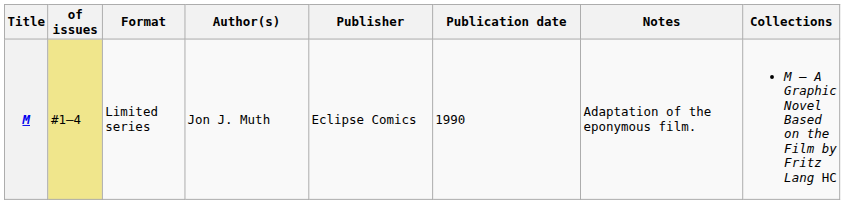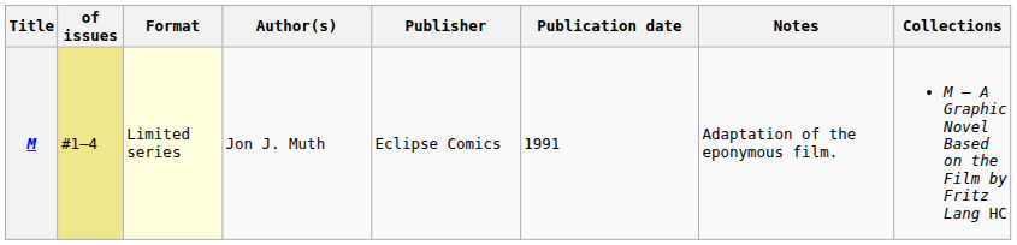 <table class="wikitable">
 <tr>
 <th>Title</th>
 <th style="width:40pt"> of issues</th>
 <th style="width:75pt">Format</th>
 <th style="width:125pt">Author(s)</th>
 <th style="width:125pt">Publisher</th>
 <th style="width:150pt">Publication date</th>
 <th style="width:175pt">Notes</th>
 <th>Collections</th>
 </tr>
 <tr>
 <th><em><a href='#'>M</a></em></th>
 <td style="background: khaki;">#1–4</td>
-<td>Limited series</td>
+<td style="background: lightyellow;">Limited series</td>
 <td>Jon J. Muth</td>
 <td>Eclipse Comics</td>
-<td>1990</td>
+<td>1991</td>
 <td>Adaptation of the eponymous film.</td>
 <td><br><ul><li><em>M – A Graphic Novel Based on the Film by Fritz Lang</em> HC</li></ul></td>
 </tr>
 </table>
